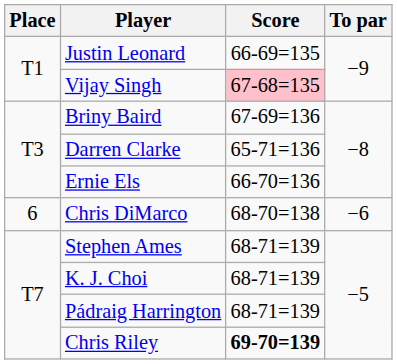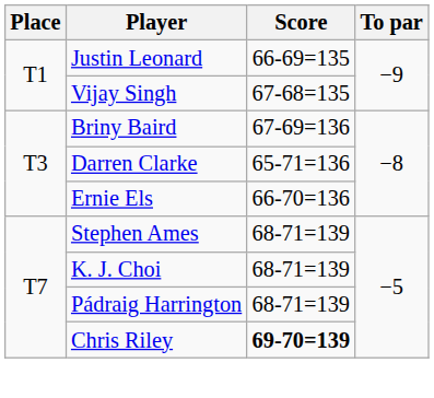 <table class="wikitable">
 <tr>
 <th>Place</th>
 <th>Player</th>
 <th>Score</th>
 <th>To par</th>
 </tr>
 <tr>
 <td rowspan="2" align=center>T1</td>
 <td> <a href='#'>Justin Leonard</a></td>
 <td align=center>66-69=135</td>
 <td rowspan="2" align=center>−9</td>
 </tr>
 <tr>
 <td> <a href='#'>Vijay Singh</a></td>
-<td style="background: pink;">67-68=135</td>
+<td>67-68=135</td>
 </tr>
 <tr>
 <td rowspan="3" align=center>T3</td>
 <td> <a href='#'>Briny Baird</a></td>
 <td align=center>67-69=136</td>
 <td rowspan="3" align=center>−8</td>
 </tr>
 <tr>
 <td> <a href='#'>Darren Clarke</a></td>
 <td>65-71=136</td>
 </tr>
 <tr>
 <td> <a href='#'>Ernie Els</a></td>
 <td>66-70=136</td>
-</tr>
-<tr>
-<td align=center>6</td>
-<td> <a href='#'>Chris DiMarco</a></td>
-<td>68-70=138</td>
-<td align=center>−6</td>
 </tr>
 <tr>
 <td rowspan="4" align=center>T7</td>
 <td> <a href='#'>Stephen Ames</a></td>
 <td>68-71=139</td>
 <td rowspan="4" align=center>−5</td>
 </tr>
 <tr>
 <td> <a href='#'>K. J. Choi</a></td>
 <td>68-71=139</td>
 </tr>
 <tr>
 <td> <a href='#'>Pádraig Harrington</a></td>
 <td>68-71=139</td>
 </tr>
 <tr>
 <td> <a href='#'>Chris Riley</a></td>
 <td><strong>69-70=139</strong></td>
 </tr>
 </table>
